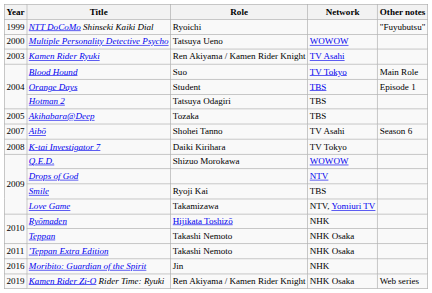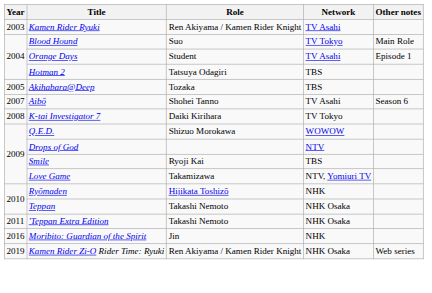 <table class="wikitable" style="font-size: 90%;">
 <tr>
 <th>Year</th>
 <th>Title</th>
 <th>Role</th>
 <th>Network</th>
 <th>Other notes</th>
-</tr>
-<tr>
-<td>1999</td>
-<td><em><a href='#'>NTT DoCoMo</a> Shinseki Kaiki Dial</em></td>
-<td>Ryoichi</td>
-<td></td>
-<td>"Fuyubutsu"</td>
-</tr>
-<tr>
-<td>2000</td>
-<td><em><a href='#'>Multiple Personality Detective Psycho</a></em></td>
-<td>Tatsuya Ueno</td>
-<td><a href='#'>WOWOW</a></td>
-<td></td>
 </tr>
 <tr>
 <td>2003</td>
 <td><em><a href='#'>Kamen Rider Ryuki</a></em></td>
 <td>Ren Akiyama / Kamen Rider Knight</td>
 <td><a href='#'>TV Asahi</a></td>
 <td></td>
 </tr>
 <tr>
 <td rowspan="3">2004</td>
 <td><em><a href='#'>Blood Hound</a></em></td>
 <td>Suo</td>
 <td><a href='#'>TV Tokyo</a></td>
 <td>Main Role</td>
 </tr>
 <tr>
 <td><em><a href='#'>Orange Days</a></em></td>
 <td>Student</td>
-<td><a href='#'>TBS</a></td>
+<td><a href='#'>TV Asahi</a></td>
 <td>Episode 1</td>
 </tr>
 <tr>
 <td><em><a href='#'>Hotman 2</a></em></td>
 <td>Tatsuya Odagiri</td>
 <td>TBS</td>
 <td></td>
 </tr>
 <tr>
 <td>2005</td>
 <td><em><a href='#'>Akihabara@Deep</a></em></td>
 <td>Tozaka</td>
 <td>TBS</td>
 <td></td>
 </tr>
 <tr>
 <td>2007</td>
 <td><em><a href='#'>Aibō</a></em></td>
 <td>Shohei Tanno</td>
 <td>TV Asahi</td>
 <td>Season 6</td>
 </tr>
 <tr>
 <td>2008</td>
 <td><em><a href='#'>K-tai Investigator 7</a></em></td>
 <td>Daiki Kirihara</td>
 <td>TV Tokyo</td>
 <td></td>
 </tr>
 <tr>
 <td rowspan="4">2009</td>
 <td><em><a href='#'>Q.E.D.</a></em></td>
 <td>Shizuo Morokawa</td>
 <td><a href='#'>WOWOW</a></td>
 <td></td>
 </tr>
 <tr>
 <td><em><a href='#'>Drops of God</a></em></td>
 <td></td>
 <td><a href='#'>NTV</a></td>
 <td></td>
 </tr>
 <tr>
 <td><em><a href='#'>Smile</a></em></td>
 <td>Ryoji Kai</td>
 <td>TBS</td>
 <td></td>
 </tr>
 <tr>
 <td><em><a href='#'>Love Game</a></em></td>
 <td>Takamizawa</td>
 <td>NTV, <a href='#'>Yomiuri TV</a></td>
 <td></td>
 </tr>
 <tr>
 <td rowspan="2">2010</td>
 <td><em><a href='#'>Ryōmaden</a></em></td>
 <td><a href='#'>Hijikata Toshizō</a></td>
 <td>NHK</td>
 <td></td>
 </tr>
 <tr>
 <td><em><a href='#'>Teppan</a></em></td>
 <td>Takashi Nemoto</td>
 <td>NHK Osaka</td>
 <td></td>
 </tr>
 <tr>
 <td>2011</td>
 <td><em><a href='#'>'Teppan Extra Edition</a></em></td>
 <td>Takashi Nemoto</td>
 <td>NHK Osaka</td>
 <td></td>
 </tr>
 <tr>
 <td>2016</td>
 <td><em><a href='#'>Moribito: Guardian of the Spirit</a></em></td>
 <td>Jin</td>
 <td>NHK</td>
 <td></td>
 </tr>
 <tr>
 <td>2019</td>
 <td><em><a href='#'>Kamen Rider Zi-O</a> Rider Time: Ryuki</em></td>
 <td>Ren Akiyama / Kamen Rider Knight</td>
 <td>NHK Osaka</td>
 <td>Web series</td>
 </tr>
 </table>
